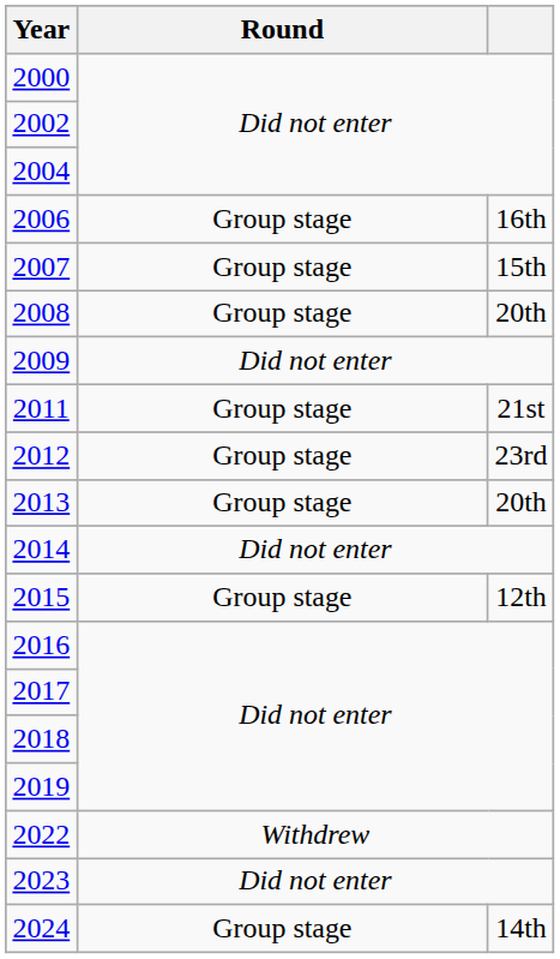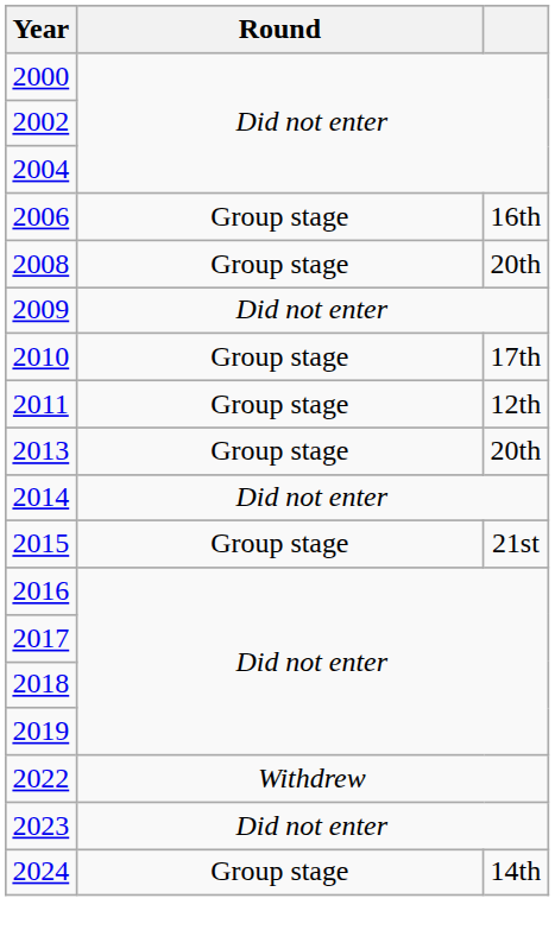 <table class="wikitable" style="text-align: center; font-size:90%">
 <tr>
 <th>Year</th>
 <th style="width:200px">Round</th>
 <th></th>
 </tr>
 <tr>
 <td><a href='#'>2000</a></td>
 <td colspan="2" rowspan="3"><em>Did not enter</em></td>
 </tr>
 <tr>
 <td><a href='#'>2002</a></td>
 </tr>
 <tr>
 <td><a href='#'>2004</a></td>
 </tr>
 <tr>
 <td><a href='#'>2006</a></td>
 <td>Group stage</td>
 <td>16th</td>
 </tr>
 <tr>
-<td><a href='#'>2007</a></td>
-<td>Group stage</td>
-<td>15th</td>
-</tr>
-<tr>
 <td><a href='#'>2008</a></td>
 <td>Group stage</td>
 <td>20th</td>
 </tr>
 <tr>
 <td><a href='#'>2009</a></td>
 <td colspan="2"><em>Did not enter</em></td>
 </tr>
 <tr>
+<td><a href='#'>2010</a></td>
+<td>Group stage</td>
+<td>17th</td>
+</tr>
+<tr>
 <td><a href='#'>2011</a></td>
 <td>Group stage</td>
-<td>21st</td>
-</tr>
-<tr>
-<td><a href='#'>2012</a></td>
-<td>Group stage</td>
-<td>23rd</td>
+<td>12th</td>
 </tr>
 <tr>
 <td><a href='#'>2013</a></td>
 <td>Group stage</td>
 <td>20th</td>
 </tr>
 <tr>
 <td><a href='#'>2014</a></td>
 <td colspan="2"><em>Did not enter</em></td>
 </tr>
 <tr>
 <td><a href='#'>2015</a></td>
 <td>Group stage</td>
-<td>12th</td>
+<td>21st</td>
 </tr>
 <tr>
 <td><a href='#'>2016</a></td>
 <td colspan="2" rowspan="4"><em>Did not enter</em></td>
 </tr>
 <tr>
 <td><a href='#'>2017</a></td>
 </tr>
 <tr>
 <td><a href='#'>2018</a></td>
 </tr>
 <tr>
 <td><a href='#'>2019</a></td>
 </tr>
 <tr>
 <td><a href='#'>2022</a></td>
 <td colspan="2"><em>Withdrew</em></td>
 </tr>
 <tr>
 <td><a href='#'>2023</a></td>
 <td colspan="2"><em>Did not enter</em></td>
 </tr>
 <tr>
 <td><a href='#'>2024</a></td>
 <td>Group stage</td>
 <td>14th</td>
 </tr>
 </table>
